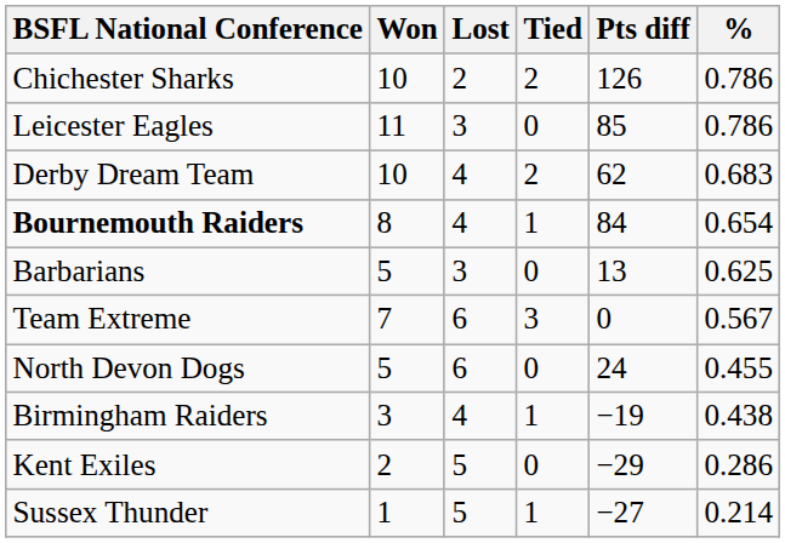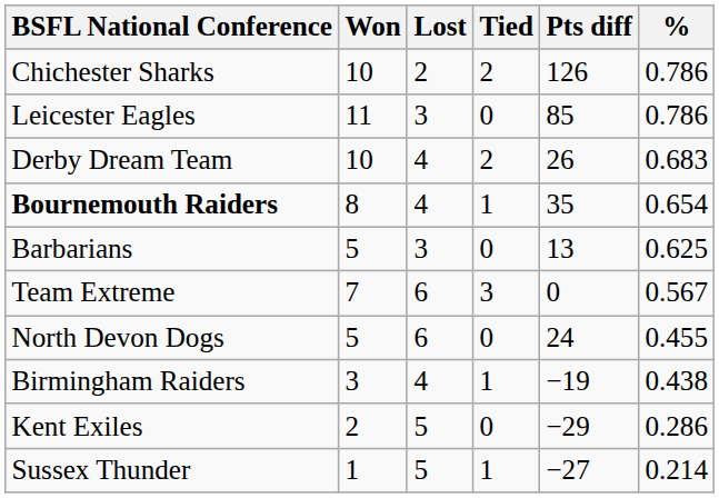 <table class="wikitable" border="1">
 <tr>
 <th>BSFL National Conference</th>
 <th>Won</th>
 <th>Lost</th>
 <th>Tied</th>
 <th>Pts diff</th>
 <th>%</th>
 </tr>
 <tr>
 <td>Chichester Sharks</td>
 <td>10</td>
 <td>2</td>
 <td>2</td>
 <td>126</td>
 <td>0.786</td>
 </tr>
 <tr>
 <td>Leicester Eagles</td>
 <td>11</td>
 <td>3</td>
 <td>0</td>
 <td>85</td>
 <td>0.786</td>
 </tr>
 <tr>
 <td>Derby Dream Team</td>
 <td>10</td>
 <td>4</td>
 <td>2</td>
-<td>62</td>
+<td>26</td>
 <td>0.683</td>
 </tr>
 <tr>
 <td><strong>Bournemouth Raiders</strong></td>
 <td>8</td>
 <td>4</td>
 <td>1</td>
-<td>84</td>
+<td>35</td>
 <td>0.654</td>
 </tr>
 <tr>
 <td>Barbarians</td>
 <td>5</td>
 <td>3</td>
 <td>0</td>
 <td>13</td>
 <td>0.625</td>
 </tr>
 <tr>
 <td>Team Extreme</td>
 <td>7</td>
 <td>6</td>
 <td>3</td>
 <td>0</td>
 <td>0.567</td>
 </tr>
 <tr>
 <td>North Devon Dogs</td>
 <td>5</td>
 <td>6</td>
 <td>0</td>
 <td>24</td>
 <td>0.455</td>
 </tr>
 <tr>
 <td>Birmingham Raiders</td>
 <td>3</td>
 <td>4</td>
 <td>1</td>
 <td>−19</td>
 <td>0.438</td>
 </tr>
 <tr>
 <td>Kent Exiles</td>
 <td>2</td>
 <td>5</td>
 <td>0</td>
 <td>−29</td>
 <td>0.286</td>
 </tr>
 <tr>
 <td>Sussex Thunder</td>
 <td>1</td>
 <td>5</td>
 <td>1</td>
 <td>−27</td>
 <td>0.214</td>
 </tr>
 </table>
